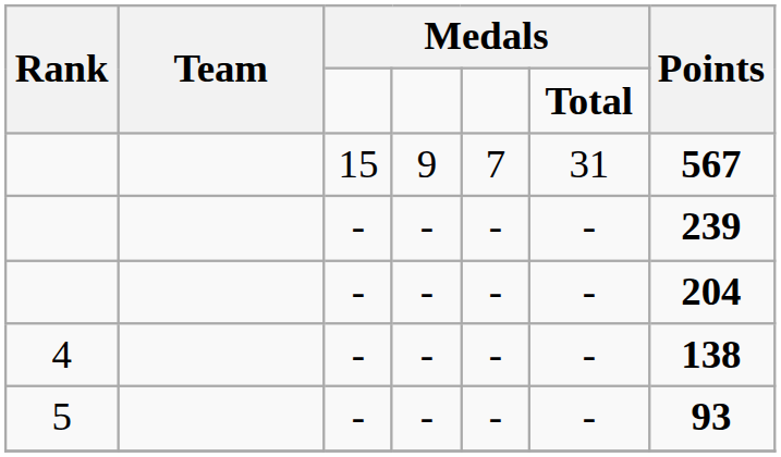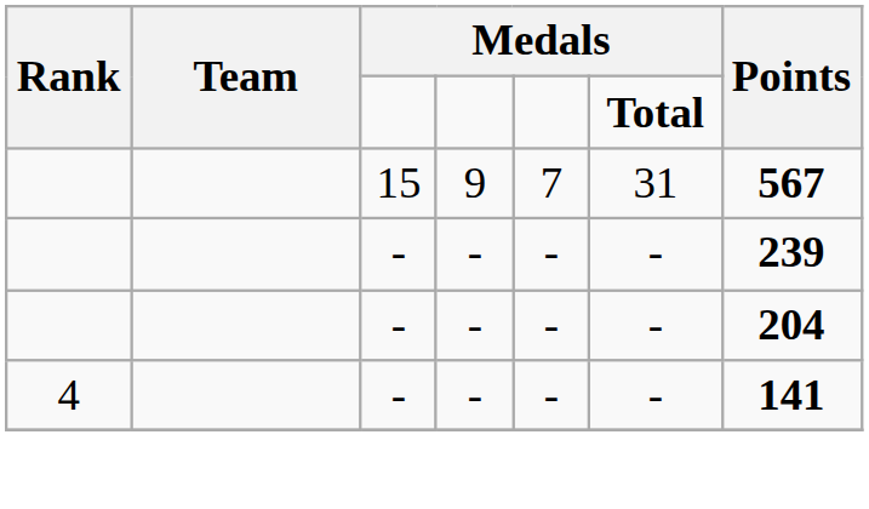 <table class="wikitable">
 <tr>
 <th rowspan=2>Rank</th>
 <th width=75px rowspan=2>Team</th>
 <th colspan=4>Medals</th>
 <th rowspan=2>Points</th>
 </tr>
 <tr>
 <td width=20px align=center></td>
 <td width=20px align=center></td>
 <td width=20px align=center></td>
 <td width=40px align=center><strong>Total</strong></td>
 </tr>
 <tr>
 <td align=center></td>
 <td></td>
 <td align=center>15</td>
 <td align=center>9</td>
 <td align=center>7</td>
 <td align=center>31</td>
 <td align=center><strong>567</strong></td>
 </tr>
 <tr>
 <td align=center></td>
 <td></td>
 <td align=center>-</td>
 <td align=center>-</td>
 <td align=center>-</td>
 <td align=center>-</td>
 <td align=center><strong>239</strong></td>
 </tr>
 <tr>
 <td align=center></td>
 <td></td>
 <td align=center>-</td>
 <td align=center>-</td>
 <td align=center>-</td>
 <td align=center>-</td>
 <td align=center><strong>204</strong></td>
 </tr>
 <tr>
 <td align=center>4</td>
 <td></td>
 <td align=center>-</td>
 <td align=center>-</td>
 <td align=center>-</td>
 <td align=center>-</td>
-<td align=center><strong>138</strong></td>
-</tr>
-<tr>
-<td align=center>5</td>
-<td></td>
-<td align=center>-</td>
-<td align=center>-</td>
-<td align=center>-</td>
-<td align=center>-</td>
-<td align=center><strong>93</strong></td>
+<td align=center><strong>141</strong></td>
 </tr>
 <tr>
 </tr>
 </table>
